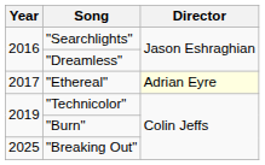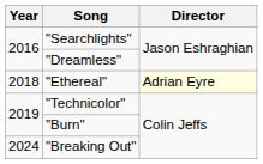 <table class="wikitable">
 <tr>
 <th><strong>Year</strong></th>
 <th>Song</th>
 <th>Director</th>
 </tr>
 <tr>
 <td rowspan="2">2016</td>
 <td>"Searchlights"</td>
 <td rowspan="2">Jason Eshraghian</td>
 </tr>
 <tr>
 <td>"Dreamless" </td>
 </tr>
 <tr>
-<td>2017</td>
+<td>2018</td>
 <td>"Ethereal"</td>
 <td style="background: lightyellow;">Adrian Eyre</td>
 </tr>
 <tr>
 <td rowspan="2">2019</td>
 <td>"Technicolor"</td>
 <td rowspan="3">Colin Jeffs</td>
 </tr>
 <tr>
 <td>"Burn"</td>
 </tr>
 <tr>
-<td>2025</td>
+<td>2024</td>
 <td>"Breaking Out"</td>
 </tr>
 </table>
